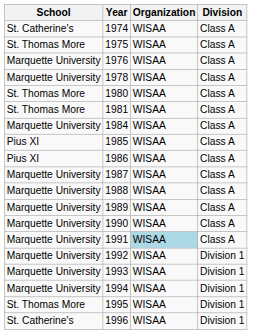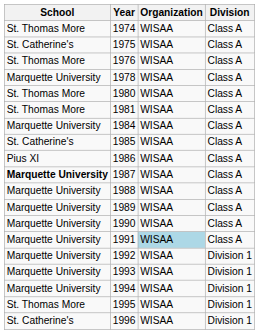 <table class="wikitable">
 <tr>
 <th>School</th>
 <th>Year</th>
 <th>Organization</th>
 <th>Division</th>
 </tr>
 <tr>
-<td>St. Catherine's</td>
+<td>St. Thomas More</td>
 <td>1974</td>
 <td>WISAA</td>
 <td>Class A</td>
 </tr>
 <tr>
-<td>St. Thomas More</td>
+<td>St. Catherine's</td>
 <td>1975</td>
 <td>WISAA</td>
 <td>Class A</td>
 </tr>
 <tr>
-<td>Marquette University</td>
+<td>St. Thomas More</td>
 <td>1976</td>
 <td>WISAA</td>
 <td>Class A</td>
 </tr>
 <tr>
 <td>Marquette University</td>
 <td>1978</td>
 <td>WISAA</td>
 <td>Class A</td>
 </tr>
 <tr>
 <td>St. Thomas More</td>
 <td>1980</td>
 <td>WISAA</td>
 <td>Class A</td>
 </tr>
 <tr>
 <td>St. Thomas More</td>
 <td>1981</td>
 <td>WISAA</td>
 <td>Class A</td>
 </tr>
 <tr>
 <td>Marquette University</td>
 <td>1984</td>
 <td>WISAA</td>
 <td>Class A</td>
 </tr>
 <tr>
-<td>Pius XI</td>
+<td>St. Catherine's</td>
 <td>1985</td>
 <td>WISAA</td>
 <td>Class A</td>
 </tr>
 <tr>
 <td>Pius XI</td>
 <td>1986</td>
 <td>WISAA</td>
 <td>Class A</td>
 </tr>
 <tr>
-<td>Marquette University</td>
+<td><strong>Marquette University</strong></td>
 <td>1987</td>
 <td>WISAA</td>
 <td>Class A</td>
 </tr>
 <tr>
 <td>Marquette University</td>
 <td>1988</td>
 <td>WISAA</td>
 <td>Class A</td>
 </tr>
 <tr>
 <td>Marquette University</td>
 <td>1989</td>
 <td>WISAA</td>
 <td>Class A</td>
 </tr>
 <tr>
 <td>Marquette University</td>
 <td>1990</td>
 <td>WISAA</td>
 <td>Class A</td>
 </tr>
 <tr>
 <td>Marquette University</td>
 <td>1991</td>
 <td style="background: lightblue;">WISAA</td>
 <td>Class A</td>
 </tr>
 <tr>
 <td>Marquette University</td>
 <td>1992</td>
 <td>WISAA</td>
 <td>Division 1</td>
 </tr>
 <tr>
 <td>Marquette University</td>
 <td>1993</td>
 <td>WISAA</td>
 <td>Division 1</td>
 </tr>
 <tr>
 <td>Marquette University</td>
 <td>1994</td>
 <td>WISAA</td>
 <td>Division 1</td>
 </tr>
 <tr>
 <td>St. Thomas More</td>
 <td>1995</td>
 <td>WISAA</td>
 <td>Division 1</td>
 </tr>
 <tr>
 <td>St. Catherine's</td>
 <td>1996</td>
 <td>WISAA</td>
 <td>Division 1</td>
 </tr>
 </table>
